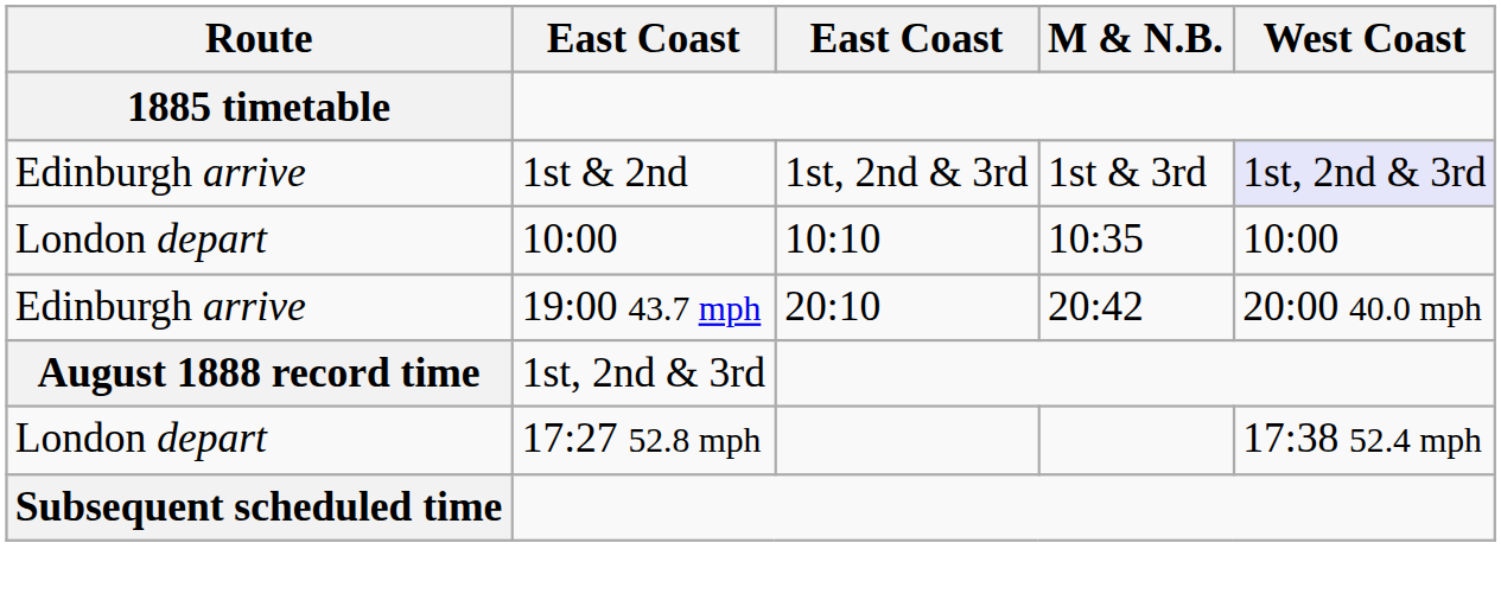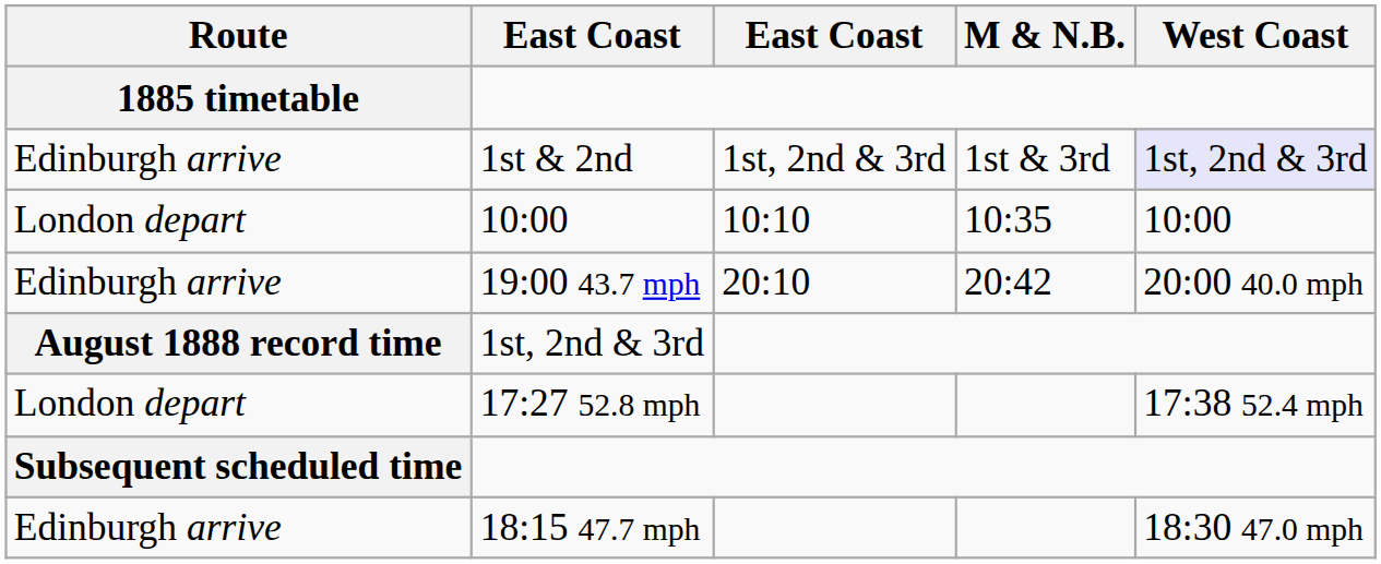 <table class="wikitable" style="margin: 1em auto 1em auto;">
 <tr>
 <th>Route</th>
 <th>East Coast</th>
 <th>East Coast</th>
 <th>M & N.B.</th>
 <th>West Coast</th>
 </tr>
 <tr>
 <th>1885 timetable</th>
 </tr>
 <tr>
 <td>Edinburgh <em>arrive</em></td>
 <td>1st & 2nd</td>
 <td>1st, 2nd & 3rd</td>
 <td>1st & 3rd</td>
 <td style="background: lavender;">1st, 2nd & 3rd</td>
 </tr>
 <tr>
 <td>London <em>depart</em></td>
 <td>10:00</td>
 <td>10:10</td>
 <td>10:35</td>
 <td>10:00</td>
 </tr>
 <tr>
 <td>Edinburgh <em>arrive</em></td>
 <td>19:00 <small>43.7 <a href='#'>mph</a></small></td>
 <td>20:10</td>
 <td>20:42</td>
 <td>20:00 <small>40.0 mph</small></td>
 </tr>
 <tr>
 <th>August 1888 record time</th>
 <td>1st, 2nd & 3rd</td>
 </tr>
 <tr>
 <td>London <em>depart</em></td>
 <td>17:27 <small>52.8 mph</small></td>
 <td></td>
 <td></td>
 <td>17:38 <small>52.4 mph</small></td>
 </tr>
 <tr>
 <th>Subsequent scheduled time</th>
 </tr>
+<tr>
+<td>Edinburgh <em>arrive</em></td>
+<td>18:15 <small>47.7 mph</small></td>
+<td></td>
+<td></td>
+<td>18:30 <small>47.0 mph</small></td>
+</tr>
 </table>
